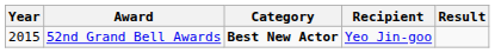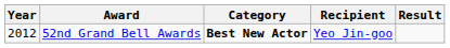 <table class="wikitable">
 <tr>
 <th>Year</th>
 <th>Award</th>
 <th>Category</th>
 <th>Recipient</th>
 <th>Result</th>
 </tr>
 <tr>
-<td>2015</td>
+<td>2012</td>
 <td><a href='#'>52nd Grand Bell Awards</a></td>
 <td><strong>Best New Actor</strong></td>
 <td><a href='#'>Yeo Jin-goo</a></td>
 <td></td>
 </tr>
 </table>
